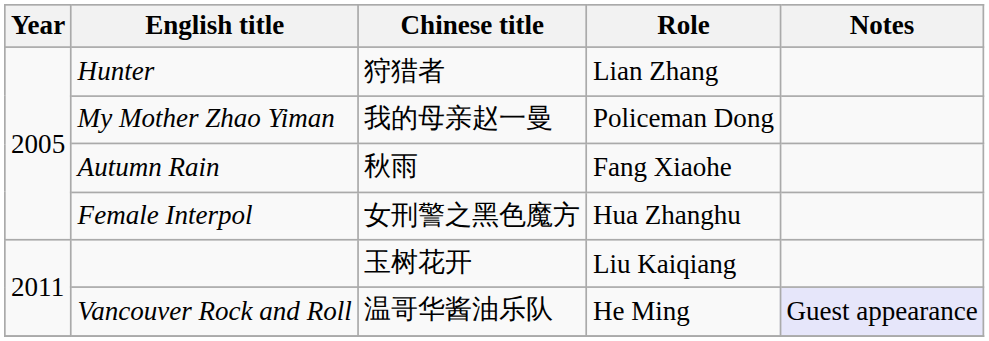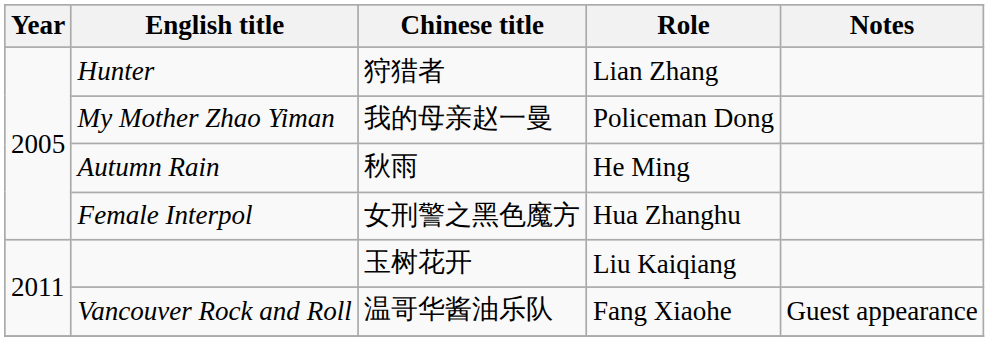 <table class="wikitable">
 <tr>
 <th>Year</th>
 <th>English title</th>
 <th>Chinese title</th>
 <th>Role</th>
 <th>Notes</th>
 </tr>
 <tr>
 <td rowspan=4>2005</td>
 <td><em>Hunter</em></td>
 <td>狩猎者</td>
 <td>Lian Zhang</td>
 <td></td>
 </tr>
 <tr>
 <td><em>My Mother Zhao Yiman</em></td>
 <td>我的母亲赵一曼</td>
 <td>Policeman Dong</td>
 <td></td>
 </tr>
 <tr>
 <td><em>Autumn Rain</em></td>
 <td>秋雨</td>
-<td>Fang Xiaohe</td>
+<td>He Ming</td>
 <td></td>
 </tr>
 <tr>
 <td><em>Female Interpol</em></td>
 <td>女刑警之黑色魔方</td>
 <td>Hua Zhanghu</td>
 <td></td>
 </tr>
 <tr>
 <td rowspan="2">2011</td>
 <td></td>
 <td>玉树花开</td>
 <td>Liu Kaiqiang</td>
 <td></td>
 </tr>
 <tr>
 <td><em>Vancouver Rock and Roll</em></td>
 <td>温哥华酱油乐队</td>
-<td>He Ming</td>
-<td style="background: lavender;">Guest appearance</td>
+<td>Fang Xiaohe</td>
+<td>Guest appearance</td>
 </tr>
 <tr>
 </tr>
 </table>
